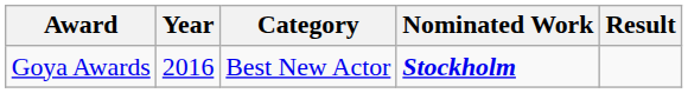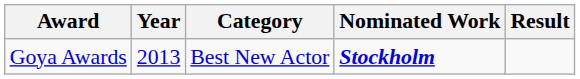 <table class="wikitable sortable">
 <tr>
 <th>Award</th>
 <th>Year</th>
 <th>Category</th>
 <th>Nominated Work</th>
 <th>Result</th>
 </tr>
 <tr>
 <td><a href='#'>Goya Awards</a></td>
-<td><a href='#'>2016</a></td>
+<td><a href='#'>2013</a></td>
 <td><a href='#'>Best New Actor</a></td>
 <td><strong><em><a href='#'>Stockholm</a></em></strong></td>
 <td></td>
 </tr>
 </table>
